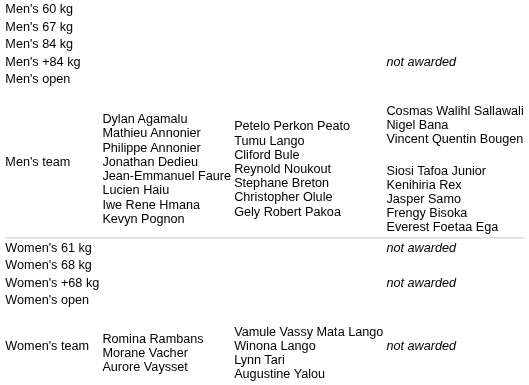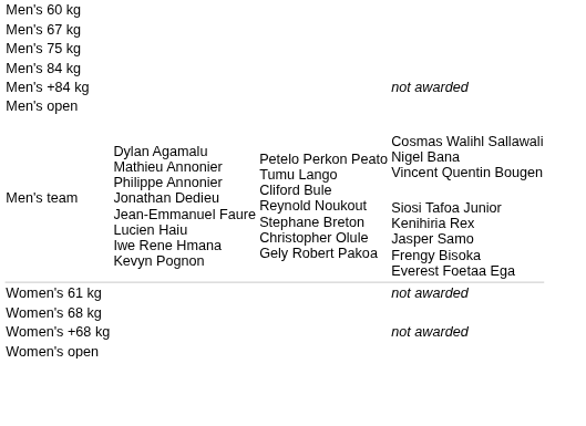 <table>
 <tr>
 <td rowspan=2>Men's 60 kg</td>
 <td rowspan=2></td>
 <td rowspan=2></td>
 <td></td>
 </tr>
 <tr>
 <td></td>
 </tr>
 <tr>
 <td>Men's 67 kg</td>
+<td></td>
+<td></td>
+<td></td>
+</tr>
+<tr>
+<td>Men's 75 kg</td>
 <td></td>
 <td></td>
 <td></td>
 </tr>
 <tr>
 <td rowspan=2>Men's 84 kg</td>
 <td rowspan=2></td>
 <td rowspan=2></td>
 <td></td>
 </tr>
 <tr>
 <td></td>
 </tr>
 <tr>
 <td>Men's +84 kg</td>
 <td></td>
 <td></td>
 <td><em>not awarded</em></td>
 </tr>
 <tr>
 <td rowspan=2>Men's open</td>
 <td rowspan=2></td>
 <td rowspan=2></td>
 <td></td>
 </tr>
 <tr>
 <td></td>
 </tr>
 <tr>
 <td rowspan=2>Men's team</td>
 <td rowspan=2><br>Dylan Agamalu <br>Mathieu Annonier <br>Philippe Annonier <br>Jonathan Dedieu <br>Jean-Emmanuel Faure <br>Lucien Haiu <br>Iwe Rene Hmana <br>Kevyn Pognon</td>
 <td rowspan=2><br>Petelo Perkon Peato <br>Tumu Lango <br>Cliford Bule <br>Reynold Noukout <br>Stephane Breton <br>Christopher Olule <br>Gely Robert Pakoa</td>
 <td nowrap><br>Cosmas Walihl Sallawali <br>Nigel Bana <br>Vincent Quentin Bougen</td>
 </tr>
 <tr>
 <td><br>Siosi Tafoa Junior<br>Kenihiria Rex <br>Jasper Samo <br>Frengy Bisoka <br>Everest Foetaa Ega</td>
 </tr>
 <tr bgcolor=#dddddd>
 <td colspan=4></td>
 </tr>
 <tr>
 <td>Women's 61 kg</td>
 <td nowrap></td>
 <td nowrap></td>
 <td><em>not awarded</em></td>
 </tr>
 <tr>
 <td>Women's 68 kg</td>
 <td></td>
 <td></td>
 <td></td>
 </tr>
 <tr>
 <td>Women's +68 kg</td>
 <td></td>
 <td></td>
 <td><em>not awarded</em></td>
 </tr>
 <tr>
 <td>Women's open</td>
 <td></td>
 <td></td>
 <td></td>
 </tr>
-<tr>
-<td>Women's team</td>
-<td> <br>Romina Rambans <br>Morane Vacher <br>Aurore Vaysset</td>
-<td> <br>Vamule Vassy Mata Lango <br>Winona Lango <br>Lynn Tari <br>Augustine Yalou</td>
-<td><em>not awarded</em></td>
-</tr>
 </table>
